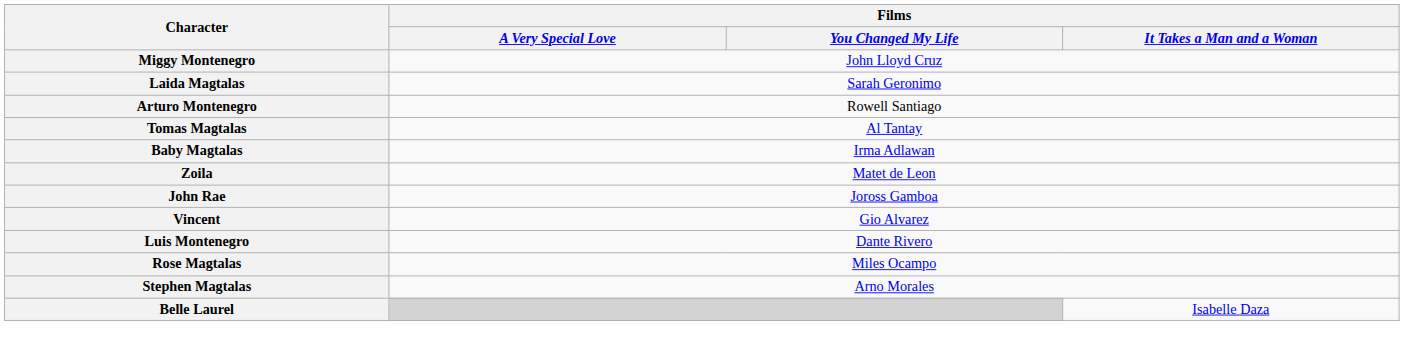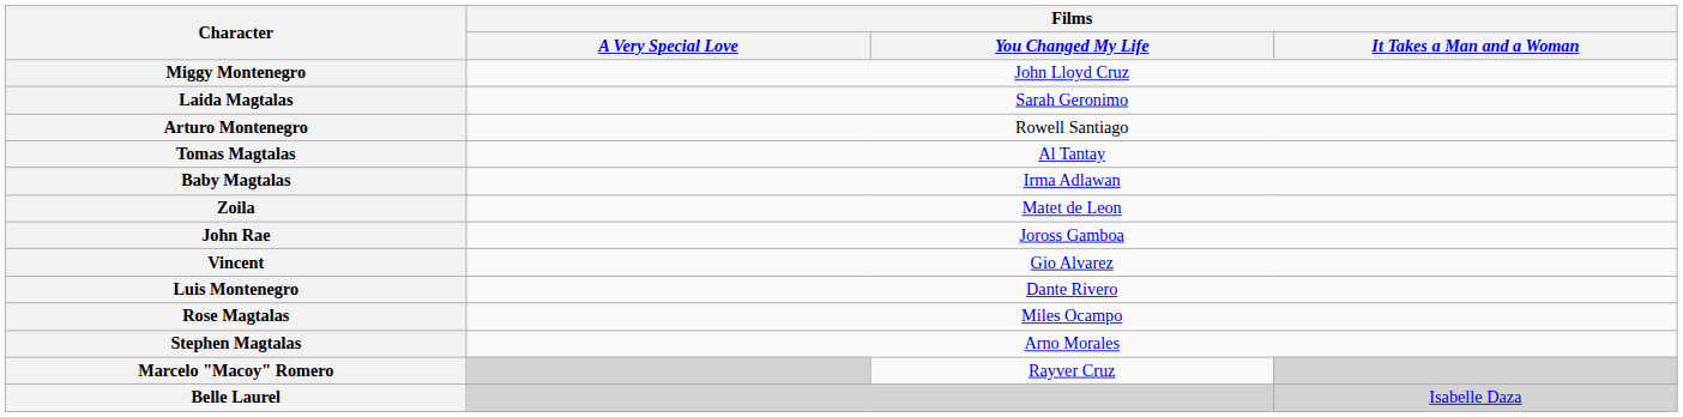 <table class="wikitable"  style="text-align:center; width:99%;">
 <tr>
 <th rowspan="2" style="width:16%;">Character</th>
 <th colspan="3">Films</th>
 </tr>
 <tr>
 <th align="center" width="14%"><em><a href='#'>A Very Special Love</a></em></th>
 <th align="center" width="14%"><em><a href='#'>You Changed My Life</a></em></th>
 <th align="center" width="14%"><em><a href='#'>It Takes a Man and a Woman</a></em></th>
 </tr>
 <tr>
 <th>Miggy Montenegro</th>
 <td colspan="3"><a href='#'>John Lloyd Cruz</a></td>
 </tr>
 <tr>
 <th>Laida Magtalas</th>
 <td colspan="3"><a href='#'>Sarah Geronimo</a></td>
 </tr>
 <tr>
 <th>Arturo Montenegro</th>
 <td colspan="3">Rowell Santiago</td>
 </tr>
 <tr>
 <th>Tomas Magtalas</th>
 <td colspan="3"><a href='#'>Al Tantay</a></td>
 </tr>
 <tr>
 <th>Baby Magtalas</th>
 <td colspan="3"><a href='#'>Irma Adlawan</a></td>
 </tr>
 <tr>
 <th>Zoila</th>
 <td colspan="3"><a href='#'>Matet de Leon</a></td>
 </tr>
 <tr>
 <th>John Rae</th>
 <td colspan="3"><a href='#'>Joross Gamboa</a></td>
 </tr>
 <tr>
 <th>Vincent</th>
 <td colspan="3"><a href='#'>Gio Alvarez</a></td>
 </tr>
 <tr>
 <th>Luis Montenegro</th>
 <td colspan="3"><a href='#'>Dante Rivero</a></td>
 </tr>
 <tr>
 <th>Rose Magtalas</th>
 <td colspan="3"><a href='#'>Miles Ocampo</a></td>
 </tr>
 <tr>
 <th>Stephen Magtalas</th>
 <td colspan="3"><a href='#'>Arno Morales</a></td>
 </tr>
 <tr>
+<th>Marcelo "Macoy" Romero</th>
+<td colspan="1" style="background-color:#D3D3D3;"></td>
+<td colspan="1"><a href='#'>Rayver Cruz</a></td>
+<td colspan="1" style="background-color:#D3D3D3;"></td>
+</tr>
+<tr>
 <th>Belle Laurel</th>
 <td colspan="2" style="background-color:#D3D3D3;"></td>
-<td colspan="1"><a href='#'>Isabelle Daza</a></td>
+<td colspan="1" style="background: lightgrey;"><a href='#'>Isabelle Daza</a></td>
 </tr>
 </table>
